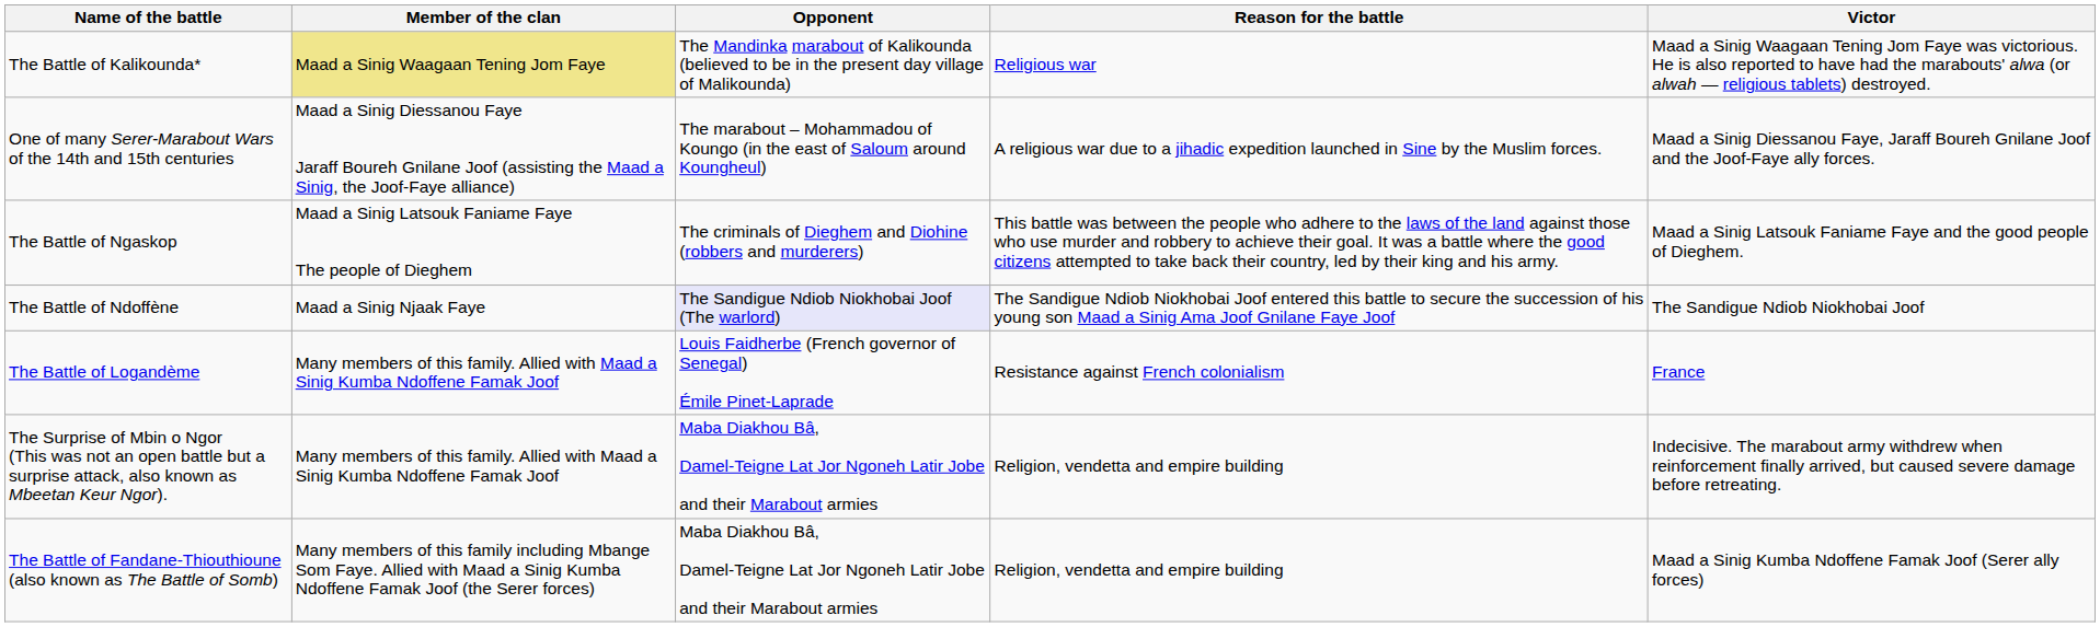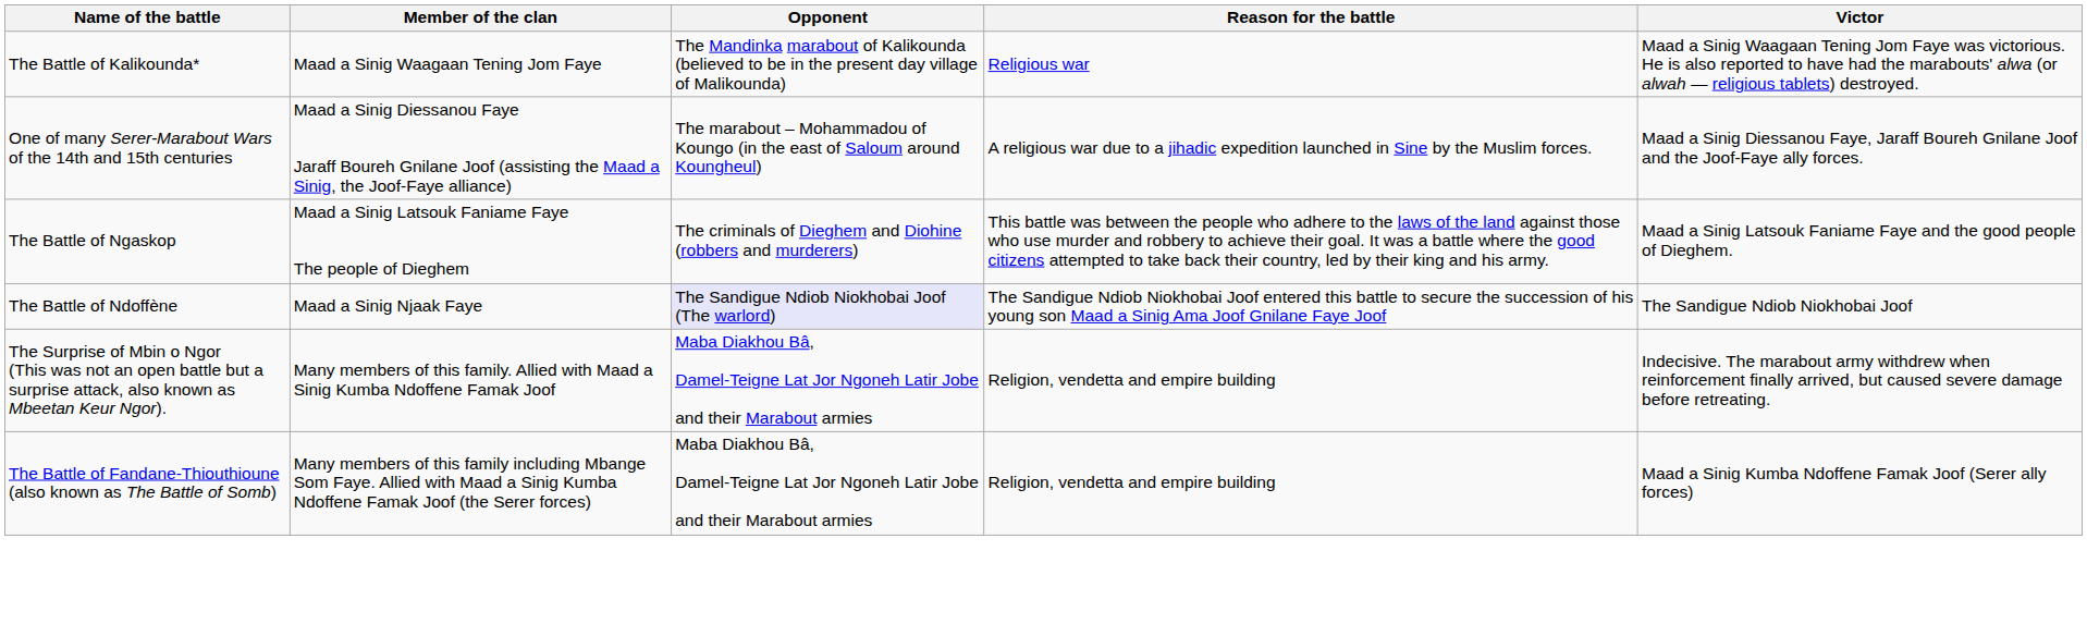 <table class="wikitable">
 <tr>
 <th>Name of the battle</th>
 <th>Member of the clan</th>
 <th>Opponent</th>
 <th>Reason for the battle</th>
 <th>Victor</th>
 </tr>
 <tr>
 <td>The Battle of Kalikounda*</td>
-<td style="background: khaki;">Maad a Sinig Waagaan Tening Jom Faye</td>
+<td>Maad a Sinig Waagaan Tening Jom Faye</td>
 <td>The <a href='#'>Mandinka</a> <a href='#'>marabout</a> of Kalikounda (believed to be in the present day village of Malikounda)</td>
 <td><a href='#'>Religious war</a></td>
 <td>Maad a Sinig Waagaan Tening Jom Faye was victorious. He is also reported to have had the marabouts' <em>alwa</em> (or <em>alwah</em> — <a href='#'>religious tablets</a>) destroyed.</td>
 </tr>
 <tr>
 <td>One of many <em>Serer-Marabout Wars</em> of the 14th and 15th centuries</td>
 <td>Maad a Sinig Diessanou Faye <br><br> <br>Jaraff Boureh Gnilane Joof (assisting the <a href='#'>Maad a Sinig</a>, the Joof-Faye alliance)</td>
 <td>The marabout – Mohammadou of Koungo (in the east of <a href='#'>Saloum</a> around <a href='#'>Koungheul</a>)</td>
 <td>A religious war due to a <a href='#'>jihadic</a> expedition launched in <a href='#'>Sine</a> by the Muslim forces.</td>
 <td>Maad a Sinig Diessanou Faye, Jaraff Boureh Gnilane Joof and the Joof-Faye ally forces.</td>
 </tr>
 <tr>
 <td>The Battle of Ngaskop</td>
 <td>Maad a Sinig Latsouk Faniame Faye<br><br><br> The people of Dieghem</td>
 <td>The criminals of <a href='#'>Dieghem</a> and <a href='#'>Diohine</a> (<a href='#'>robbers</a> and <a href='#'>murderers</a>)</td>
 <td>This battle was between the people who adhere to the <a href='#'>laws of the land</a> against those who use murder and robbery to achieve their goal. It was a battle where the <a href='#'>good citizens</a> attempted to take back their country, led by their king and his army.</td>
 <td>Maad a Sinig Latsouk Faniame Faye and the good people of Dieghem.</td>
 </tr>
 <tr>
 <td>The Battle of Ndoffène</td>
 <td>Maad a Sinig Njaak Faye</td>
 <td style="background: lavender;">The Sandigue Ndiob Niokhobai Joof (The <a href='#'>warlord</a>)</td>
 <td>The Sandigue Ndiob Niokhobai Joof entered this battle to secure the succession of his young son <a href='#'>Maad a Sinig Ama Joof Gnilane Faye Joof</a></td>
 <td>The Sandigue Ndiob Niokhobai Joof</td>
 </tr>
 <tr>
-<td><a href='#'>The Battle of Logandème</a></td>
-<td>Many members of this family. Allied with <a href='#'>Maad a Sinig Kumba Ndoffene Famak Joof</a></td>
-<td><a href='#'>Louis Faidherbe</a> (French governor of <a href='#'>Senegal</a>) <br><br><a href='#'>Émile Pinet-Laprade</a></td>
-<td>Resistance against <a href='#'>French colonialism</a></td>
-<td><a href='#'>France</a></td>
-</tr>
-<tr>
 <td>The Surprise of Mbin o Ngor <br>(This was not an open battle but a surprise attack, also known as <em>Mbeetan Keur Ngor</em>).</td>
 <td>Many members of this family. Allied with Maad a Sinig Kumba Ndoffene Famak Joof</td>
 <td><a href='#'>Maba Diakhou Bâ</a>, <br><br><a href='#'>Damel-Teigne Lat Jor Ngoneh Latir Jobe</a><br> <br>and their <a href='#'>Marabout</a> armies</td>
 <td>Religion, vendetta and empire building</td>
 <td>Indecisive. The marabout army withdrew when reinforcement finally arrived, but caused severe damage before retreating.</td>
 </tr>
 <tr>
 <td><a href='#'>The Battle of Fandane-Thiouthioune</a> (also known as <em>The Battle of Somb</em>)</td>
 <td>Many members of this family including Mbange Som Faye. Allied with Maad a Sinig Kumba Ndoffene Famak Joof (the Serer forces)</td>
 <td>Maba Diakhou Bâ,<br> <br>Damel-Teigne Lat Jor Ngoneh Latir Jobe<br> <br>and their Marabout armies</td>
 <td>Religion, vendetta and empire building</td>
 <td>Maad a Sinig Kumba Ndoffene Famak Joof (Serer ally forces)</td>
 </tr>
 </table>
